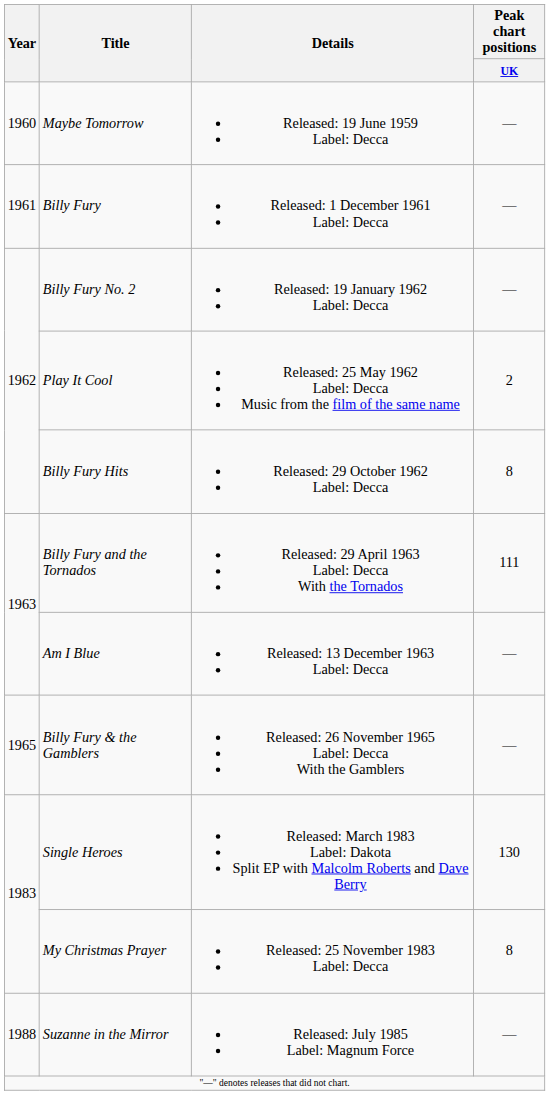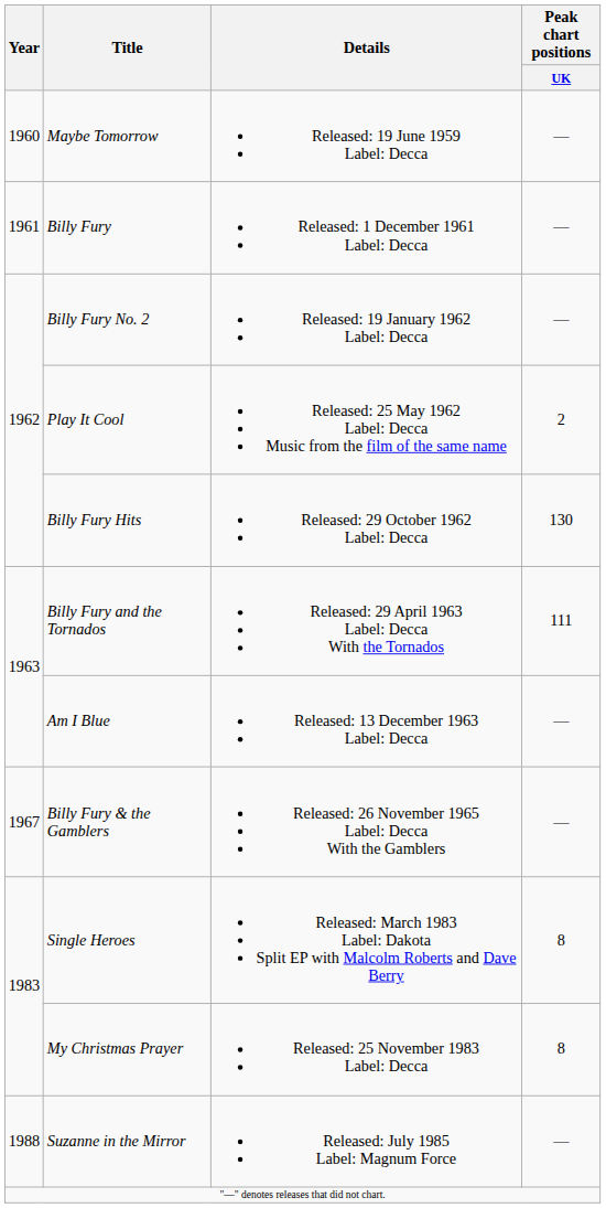 <table class="wikitable" style="text-align:center">
 <tr>
 <th rowspan="2">Year</th>
 <th rowspan="2">Title</th>
 <th rowspan="2">Details</th>
 <th scope="col">Peak chart<br>positions</th>
 </tr>
 <tr>
 <th><small><a href='#'>UK</a></small><br></th>
 </tr>
 <tr>
 <td>1960</td>
 <td align="left"><em>Maybe Tomorrow</em></td>
 <td><br><ul><li>Released: 19 June 1959</li><li>Label: Decca</li></ul></td>
 <td>—</td>
 </tr>
 <tr>
 <td>1961</td>
 <td align="left"><em>Billy Fury</em></td>
 <td><br><ul><li>Released: 1 December 1961</li><li>Label: Decca</li></ul></td>
 <td>—</td>
 </tr>
 <tr>
 <td rowspan="3">1962</td>
 <td align="left"><em>Billy Fury No. 2</em></td>
 <td><br><ul><li>Released: 19 January 1962</li><li>Label: Decca</li></ul></td>
 <td>—</td>
 </tr>
 <tr>
 <td align="left"><em>Play It Cool</em></td>
 <td><br><ul><li>Released: 25 May 1962</li><li>Label: Decca</li><li>Music from the <a href='#'>film of the same name</a></li></ul></td>
 <td>2</td>
 </tr>
 <tr>
 <td align="left"><em>Billy Fury Hits</em></td>
 <td><br><ul><li>Released: 29 October 1962</li><li>Label: Decca</li></ul></td>
-<td>8</td>
+<td>130</td>
 </tr>
 <tr>
 <td rowspan="2">1963</td>
 <td align="left"><em>Billy Fury and the Tornados</em></td>
 <td><br><ul><li>Released: 29 April 1963</li><li>Label: Decca</li><li>With <a href='#'>the Tornados</a></li></ul></td>
 <td>111</td>
 </tr>
 <tr>
 <td align="left"><em>Am I Blue</em></td>
 <td><br><ul><li>Released: 13 December 1963</li><li>Label: Decca</li></ul></td>
 <td>—</td>
 </tr>
 <tr>
-<td>1965</td>
+<td>1967</td>
 <td align="left"><em>Billy Fury & the Gamblers</em></td>
 <td><br><ul><li>Released: 26 November 1965</li><li>Label: Decca</li><li>With the Gamblers</li></ul></td>
 <td>—</td>
 </tr>
 <tr>
 <td rowspan="2">1983</td>
 <td align="left"><em>Single Heroes</em></td>
 <td><br><ul><li>Released: March 1983</li><li>Label: Dakota</li><li>Split EP with <a href='#'>Malcolm Roberts</a> and <a href='#'>Dave Berry</a></li></ul></td>
-<td>130</td>
+<td>8</td>
 </tr>
 <tr>
 <td align="left"><em>My Christmas Prayer</em></td>
 <td><br><ul><li>Released: 25 November 1983</li><li>Label: Decca</li></ul></td>
 <td>8</td>
 </tr>
 <tr>
 <td>1988</td>
 <td align="left"><em>Suzanne in the Mirror</em></td>
 <td><br><ul><li>Released: July 1985</li><li>Label: Magnum Force</li></ul></td>
 <td>—</td>
 </tr>
 <tr>
 <td colspan="4" style="font-size:8pt">"—" denotes releases that did not chart.</td>
 </tr>
 </table>
